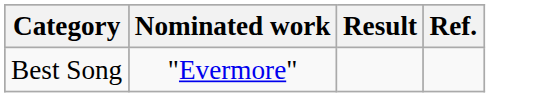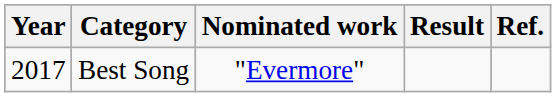 <table class="wikitable plainrowheaders" style="text-align:center;">
 <tr>
+<th>Year</th>
 <th>Category</th>
 <th>Nominated work</th>
 <th>Result</th>
 <th>Ref.</th>
 </tr>
 <tr>
+<td>2017</td>
 <td>Best Song</td>
 <td>"<a href='#'>Evermore</a>" </td>
 <td></td>
 <td></td>
 </tr>
 </table>
